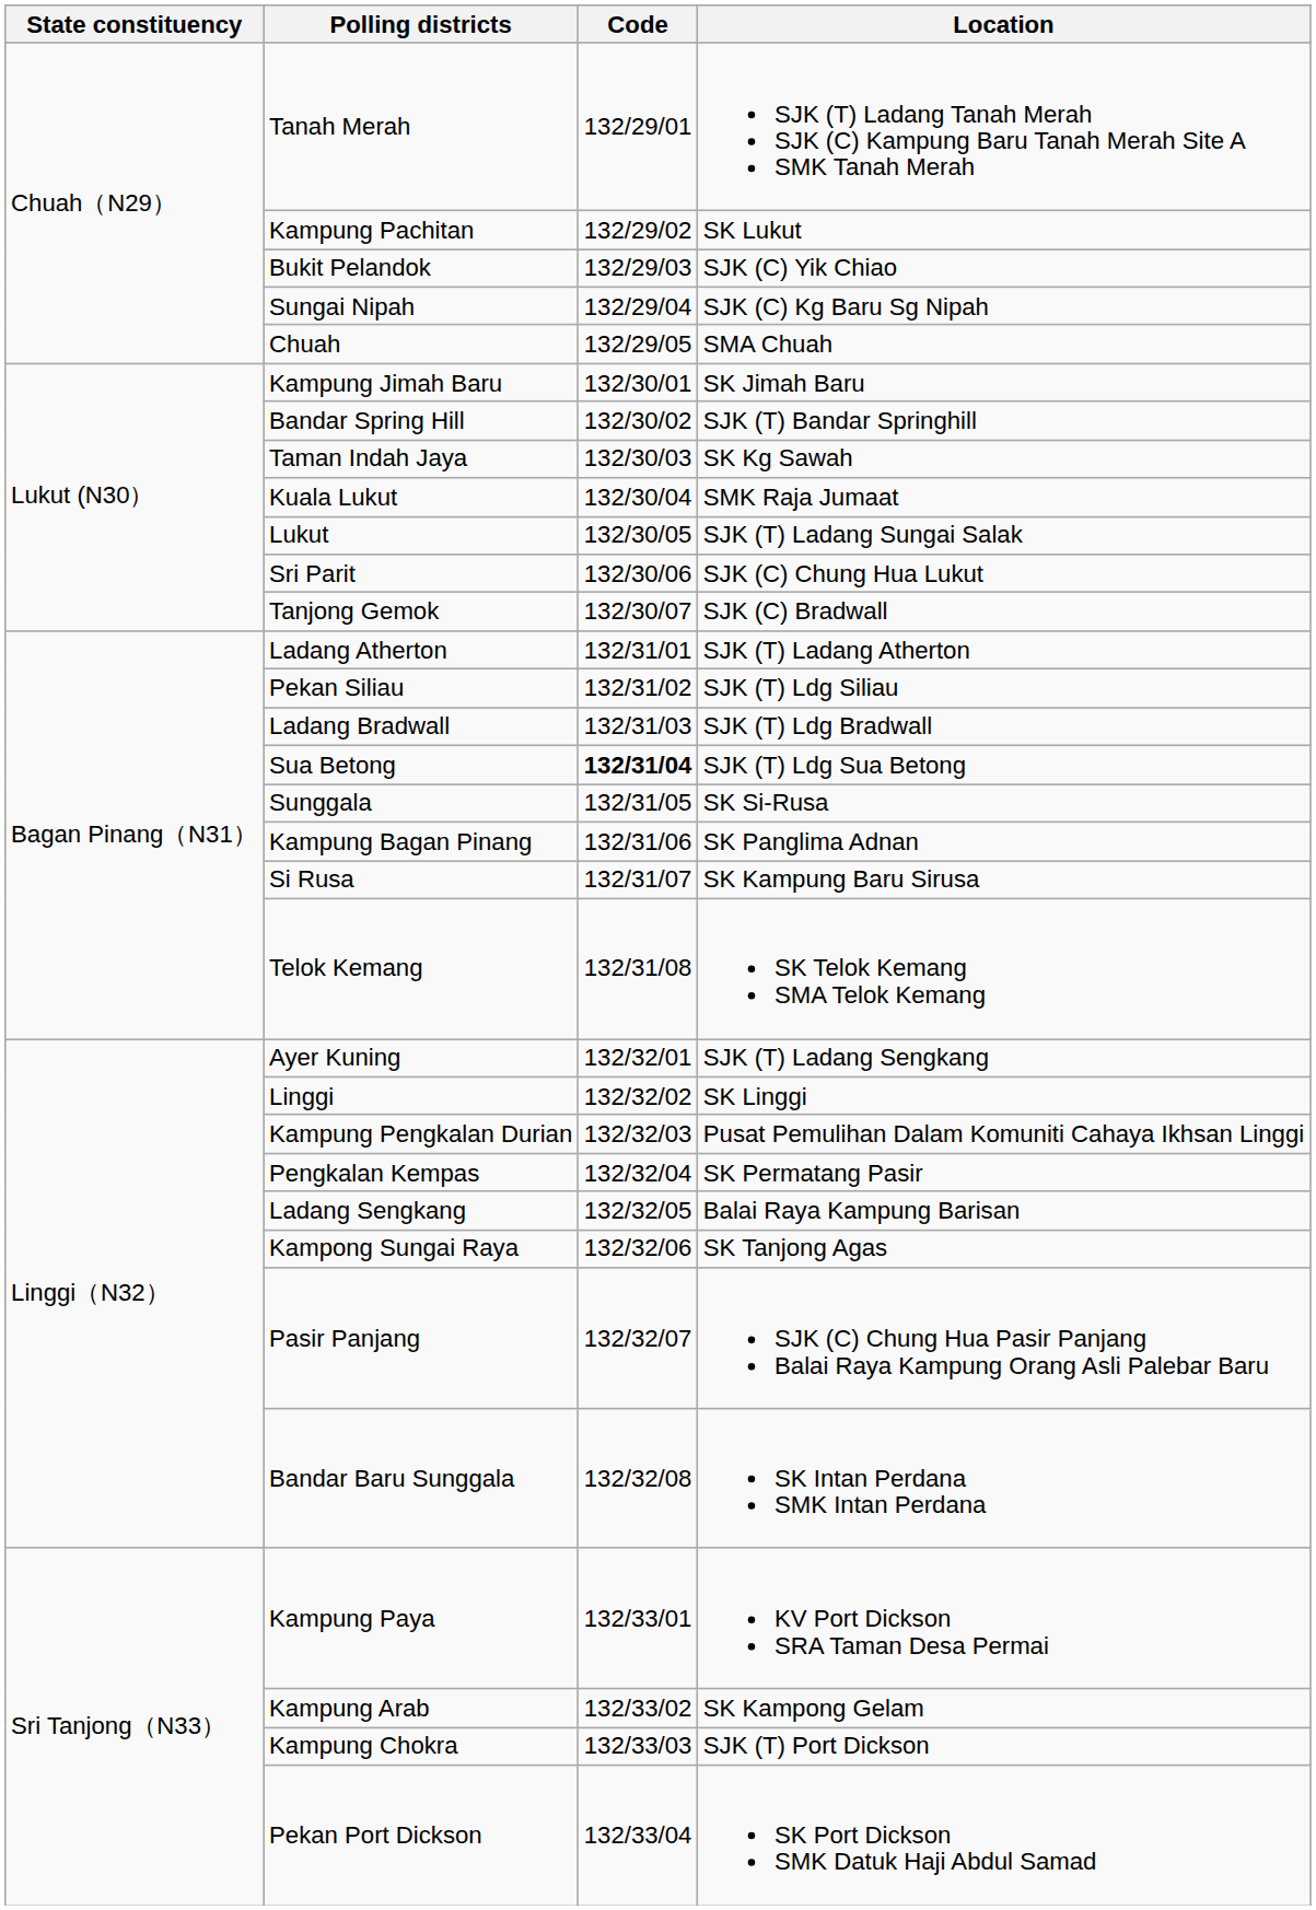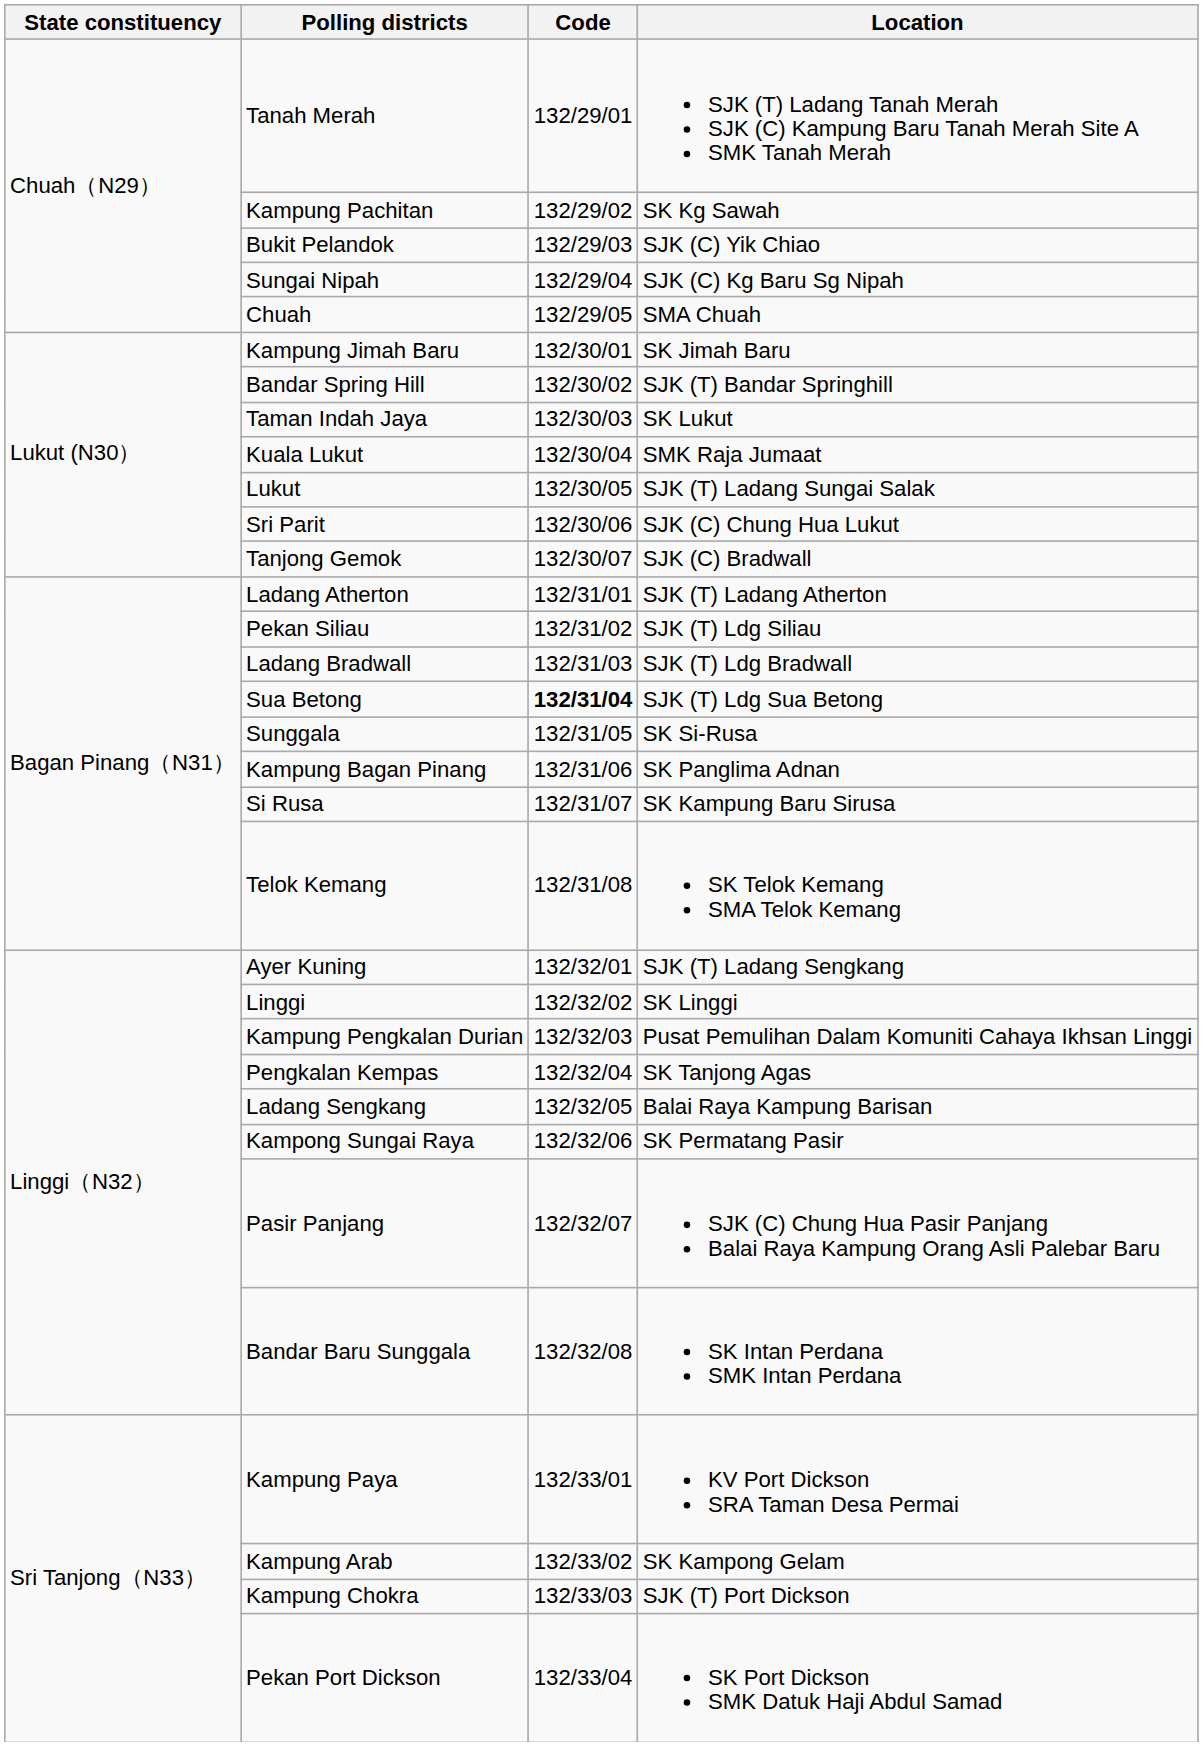 <table class="wikitable sortable mw-collapsible" style="white-space:nowrap;font-size:85%">
 <tr>
 <th>State constituency</th>
 <th>Polling districts</th>
 <th>Code</th>
 <th>Location</th>
 </tr>
 <tr>
 <td rowspan="5">Chuah（N29）</td>
 <td>Tanah Merah</td>
 <td>132/29/01</td>
 <td><br><ul><li>SJK (T) Ladang Tanah Merah</li><li>SJK (C) Kampung Baru Tanah Merah Site A</li><li>SMK Tanah Merah</li></ul></td>
 </tr>
 <tr>
 <td>Kampung Pachitan</td>
 <td>132/29/02</td>
-<td>SK Lukut</td>
+<td>SK Kg Sawah</td>
 </tr>
 <tr>
 <td>Bukit Pelandok</td>
 <td>132/29/03</td>
 <td>SJK (C) Yik Chiao</td>
 </tr>
 <tr>
 <td>Sungai Nipah</td>
 <td>132/29/04</td>
 <td>SJK (C) Kg Baru Sg Nipah</td>
 </tr>
 <tr>
 <td>Chuah</td>
 <td>132/29/05</td>
 <td>SMA Chuah</td>
 </tr>
 <tr>
 <td rowspan="7">Lukut (N30）</td>
 <td>Kampung Jimah Baru</td>
 <td>132/30/01</td>
 <td>SK Jimah Baru</td>
 </tr>
 <tr>
 <td>Bandar Spring Hill</td>
 <td>132/30/02</td>
 <td>SJK (T) Bandar Springhill</td>
 </tr>
 <tr>
 <td>Taman Indah Jaya</td>
 <td>132/30/03</td>
-<td>SK Kg Sawah</td>
+<td>SK Lukut</td>
 </tr>
 <tr>
 <td>Kuala Lukut</td>
 <td>132/30/04</td>
 <td>SMK Raja Jumaat</td>
 </tr>
 <tr>
 <td>Lukut</td>
 <td>132/30/05</td>
 <td>SJK (T) Ladang Sungai Salak</td>
 </tr>
 <tr>
 <td>Sri Parit</td>
 <td>132/30/06</td>
 <td>SJK (C) Chung Hua Lukut</td>
 </tr>
 <tr>
 <td>Tanjong Gemok</td>
 <td>132/30/07</td>
 <td>SJK (C) Bradwall</td>
 </tr>
 <tr>
 <td rowspan="8">Bagan Pinang（N31）</td>
 <td>Ladang Atherton</td>
 <td>132/31/01</td>
 <td>SJK (T) Ladang Atherton</td>
 </tr>
 <tr>
 <td>Pekan Siliau</td>
 <td>132/31/02</td>
 <td>SJK (T) Ldg Siliau</td>
 </tr>
 <tr>
 <td>Ladang Bradwall</td>
 <td>132/31/03</td>
 <td>SJK (T) Ldg Bradwall</td>
 </tr>
 <tr>
 <td>Sua Betong</td>
 <td><strong>132/31/04</strong></td>
 <td>SJK (T) Ldg Sua Betong</td>
 </tr>
 <tr>
 <td>Sunggala</td>
 <td>132/31/05</td>
 <td>SK Si-Rusa</td>
 </tr>
 <tr>
 <td>Kampung Bagan Pinang</td>
 <td>132/31/06</td>
 <td>SK Panglima Adnan</td>
 </tr>
 <tr>
 <td>Si Rusa</td>
 <td>132/31/07</td>
 <td>SK Kampung Baru Sirusa</td>
 </tr>
 <tr>
 <td>Telok Kemang</td>
 <td>132/31/08</td>
 <td><br><ul><li>SK Telok Kemang</li><li>SMA Telok Kemang</li></ul></td>
 </tr>
 <tr>
 <td rowspan="8">Linggi（N32）</td>
 <td>Ayer Kuning</td>
 <td>132/32/01</td>
 <td>SJK (T) Ladang Sengkang</td>
 </tr>
 <tr>
 <td>Linggi</td>
 <td>132/32/02</td>
 <td>SK Linggi</td>
 </tr>
 <tr>
 <td>Kampung Pengkalan Durian</td>
 <td>132/32/03</td>
 <td>Pusat Pemulihan Dalam Komuniti Cahaya Ikhsan Linggi</td>
 </tr>
 <tr>
 <td>Pengkalan Kempas</td>
 <td>132/32/04</td>
-<td>SK Permatang Pasir</td>
+<td>SK Tanjong Agas</td>
 </tr>
 <tr>
 <td>Ladang Sengkang</td>
 <td>132/32/05</td>
 <td>Balai Raya Kampung Barisan</td>
 </tr>
 <tr>
 <td>Kampong Sungai Raya</td>
 <td>132/32/06</td>
-<td>SK Tanjong Agas</td>
+<td>SK Permatang Pasir</td>
 </tr>
 <tr>
 <td>Pasir Panjang</td>
 <td>132/32/07</td>
 <td><br><ul><li>SJK (C) Chung Hua Pasir Panjang</li><li>Balai Raya Kampung Orang Asli Palebar Baru</li></ul></td>
 </tr>
 <tr>
 <td>Bandar Baru Sunggala</td>
 <td>132/32/08</td>
 <td><br><ul><li>SK Intan Perdana</li><li>SMK Intan Perdana</li></ul></td>
 </tr>
 <tr>
 <td rowspan="4">Sri Tanjong（N33）</td>
 <td>Kampung Paya</td>
 <td>132/33/01</td>
 <td><br><ul><li>KV Port Dickson</li><li>SRA Taman Desa Permai</li></ul></td>
 </tr>
 <tr>
 <td>Kampung Arab</td>
 <td>132/33/02</td>
 <td>SK Kampong Gelam</td>
 </tr>
 <tr>
 <td>Kampung Chokra</td>
 <td>132/33/03</td>
 <td>SJK (T) Port Dickson</td>
 </tr>
 <tr>
 <td>Pekan Port Dickson</td>
 <td>132/33/04</td>
 <td><br><ul><li>SK Port Dickson</li><li>SMK Datuk Haji Abdul Samad</li></ul></td>
 </tr>
 </table>
